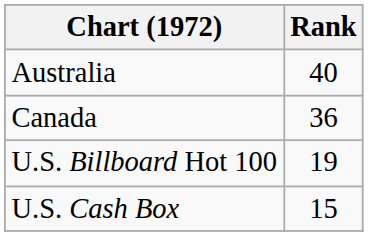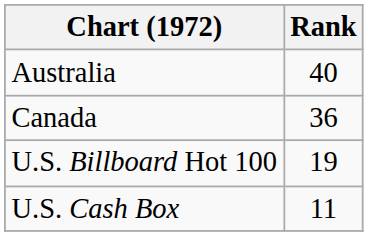 <table class="wikitable sortable">
 <tr>
 <th>Chart (1972)</th>
 <th>Rank</th>
 </tr>
 <tr>
 <td>Australia</td>
 <td style="text-align:center;">40</td>
 </tr>
 <tr>
 <td>Canada</td>
 <td style="text-align:center;">36</td>
 </tr>
 <tr>
 <td>U.S. <em>Billboard</em> Hot 100</td>
 <td style="text-align:center;">19</td>
 </tr>
 <tr>
 <td>U.S. <em>Cash Box</em></td>
-<td style="text-align:center;">15</td>
+<td style="text-align:center;">11</td>
 </tr>
 </table>
